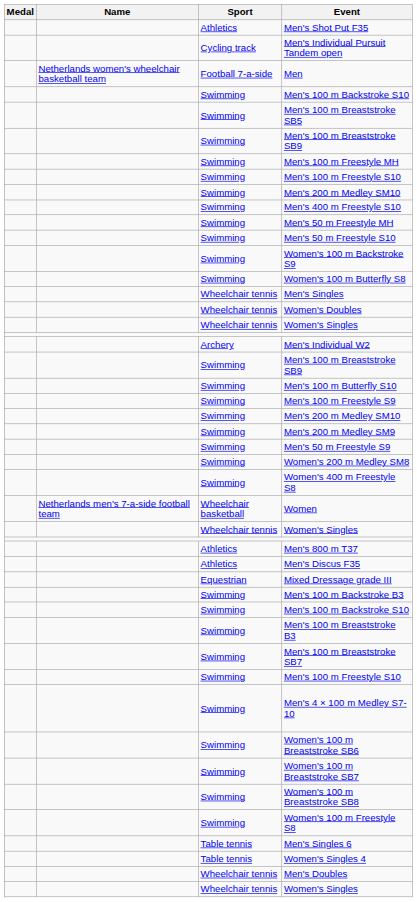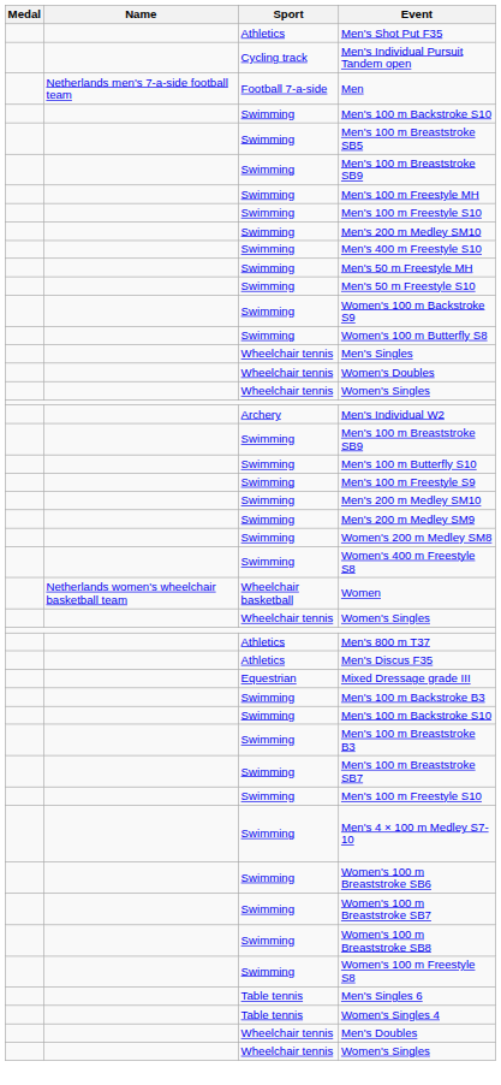 <table class="wikitable sortable" style="font-size: 90%;">
 <tr>
 <th>Medal</th>
 <th>Name</th>
 <th>Sport</th>
 <th>Event</th>
 </tr>
 <tr>
 <td></td>
 <td></td>
 <td><a href='#'>Athletics</a></td>
 <td><a href='#'>Men's Shot Put F35</a></td>
 </tr>
 <tr>
 <td></td>
 <td><br></td>
 <td><a href='#'>Cycling track</a></td>
 <td><a href='#'>Men's Individual Pursuit Tandem open</a></td>
 </tr>
 <tr>
 <td></td>
-<td><a href='#'>Netherlands women's wheelchair basketball team</a><br></td>
+<td><a href='#'>Netherlands men's 7-a-side football team</a><br></td>
 <td><a href='#'>Football 7-a-side</a></td>
 <td><a href='#'>Men</a></td>
 </tr>
 <tr>
 <td></td>
 <td></td>
 <td><a href='#'>Swimming</a></td>
 <td><a href='#'>Men's 100 m Backstroke S10</a></td>
 </tr>
 <tr>
 <td></td>
 <td></td>
 <td><a href='#'>Swimming</a></td>
 <td><a href='#'>Men's 100 m Breaststroke SB5</a></td>
 </tr>
 <tr>
 <td></td>
 <td></td>
 <td><a href='#'>Swimming</a></td>
 <td><a href='#'>Men's 100 m Breaststroke SB9</a></td>
 </tr>
 <tr>
 <td></td>
 <td></td>
 <td><a href='#'>Swimming</a></td>
 <td><a href='#'>Men's 100 m Freestyle MH</a></td>
 </tr>
 <tr>
 <td></td>
 <td></td>
 <td><a href='#'>Swimming</a></td>
 <td><a href='#'>Men's 100 m Freestyle S10</a></td>
 </tr>
 <tr>
 <td></td>
 <td></td>
 <td><a href='#'>Swimming</a></td>
 <td><a href='#'>Men's 200 m Medley SM10</a></td>
 </tr>
 <tr>
 <td></td>
 <td></td>
 <td><a href='#'>Swimming</a></td>
 <td><a href='#'>Men's 400 m Freestyle S10</a></td>
 </tr>
 <tr>
 <td></td>
 <td></td>
 <td><a href='#'>Swimming</a></td>
 <td><a href='#'>Men's 50 m Freestyle MH</a></td>
 </tr>
 <tr>
 <td></td>
 <td></td>
 <td><a href='#'>Swimming</a></td>
 <td><a href='#'>Men's 50 m Freestyle S10</a></td>
 </tr>
 <tr>
 <td></td>
 <td></td>
 <td><a href='#'>Swimming</a></td>
 <td><a href='#'>Women's 100 m Backstroke S9</a></td>
 </tr>
 <tr>
 <td></td>
 <td></td>
 <td><a href='#'>Swimming</a></td>
 <td><a href='#'>Women's 100 m Butterfly S8</a></td>
 </tr>
 <tr>
 <td></td>
 <td></td>
 <td><a href='#'>Wheelchair tennis</a></td>
 <td><a href='#'>Men's Singles</a></td>
 </tr>
 <tr>
 <td></td>
 <td><br></td>
 <td><a href='#'>Wheelchair tennis</a></td>
 <td><a href='#'>Women's Doubles</a></td>
 </tr>
 <tr>
 <td></td>
 <td></td>
 <td><a href='#'>Wheelchair tennis</a></td>
 <td><a href='#'>Women's Singles</a></td>
 </tr>
 <tr>
 <td colspan=4></td>
 </tr>
 <tr>
 <td></td>
 <td></td>
 <td><a href='#'>Archery</a></td>
 <td><a href='#'>Men's Individual W2</a></td>
 </tr>
 <tr>
 <td></td>
 <td></td>
 <td><a href='#'>Swimming</a></td>
 <td><a href='#'>Men's 100 m Breaststroke SB9</a></td>
 </tr>
 <tr>
 <td></td>
 <td></td>
 <td><a href='#'>Swimming</a></td>
 <td><a href='#'>Men's 100 m Butterfly S10</a></td>
 </tr>
 <tr>
 <td></td>
 <td></td>
 <td><a href='#'>Swimming</a></td>
 <td><a href='#'>Men's 100 m Freestyle S9</a></td>
 </tr>
 <tr>
 <td></td>
 <td></td>
 <td><a href='#'>Swimming</a></td>
 <td><a href='#'>Men's 200 m Medley SM10</a></td>
 </tr>
 <tr>
 <td></td>
 <td></td>
 <td><a href='#'>Swimming</a></td>
 <td><a href='#'>Men's 200 m Medley SM9</a></td>
 </tr>
 <tr>
 <td></td>
 <td></td>
 <td><a href='#'>Swimming</a></td>
-<td><a href='#'>Men's 50 m Freestyle S9</a></td>
-</tr>
-<tr>
-<td></td>
-<td></td>
-<td><a href='#'>Swimming</a></td>
 <td><a href='#'>Women's 200 m Medley SM8</a></td>
 </tr>
 <tr>
 <td></td>
 <td></td>
 <td><a href='#'>Swimming</a></td>
 <td><a href='#'>Women's 400 m Freestyle S8</a></td>
 </tr>
 <tr>
 <td></td>
-<td><a href='#'>Netherlands men's 7-a-side football team</a><br></td>
+<td><a href='#'>Netherlands women's wheelchair basketball team</a><br></td>
 <td><a href='#'>Wheelchair basketball</a></td>
 <td><a href='#'>Women</a></td>
 </tr>
 <tr>
 <td></td>
 <td></td>
 <td><a href='#'>Wheelchair tennis</a></td>
 <td><a href='#'>Women's Singles</a></td>
 </tr>
 <tr>
 <td colspan=4></td>
 </tr>
 <tr>
 <td></td>
 <td></td>
 <td><a href='#'>Athletics</a></td>
 <td><a href='#'>Men's 800 m T37</a></td>
 </tr>
 <tr>
 <td></td>
 <td></td>
 <td><a href='#'>Athletics</a></td>
 <td><a href='#'>Men's Discus F35</a></td>
 </tr>
 <tr>
 <td></td>
 <td></td>
 <td><a href='#'>Equestrian</a></td>
 <td><a href='#'>Mixed Dressage grade III</a></td>
 </tr>
 <tr>
 <td></td>
 <td></td>
 <td><a href='#'>Swimming</a></td>
 <td><a href='#'>Men's 100 m Backstroke B3</a></td>
 </tr>
 <tr>
 <td></td>
 <td></td>
 <td><a href='#'>Swimming</a></td>
 <td><a href='#'>Men's 100 m Backstroke S10</a></td>
 </tr>
 <tr>
 <td></td>
 <td></td>
 <td><a href='#'>Swimming</a></td>
 <td><a href='#'>Men's 100 m Breaststroke B3</a></td>
 </tr>
 <tr>
 <td></td>
 <td></td>
 <td><a href='#'>Swimming</a></td>
 <td><a href='#'>Men's 100 m Breaststroke SB7</a></td>
 </tr>
 <tr>
 <td></td>
 <td></td>
 <td><a href='#'>Swimming</a></td>
 <td><a href='#'>Men's 100 m Freestyle S10</a></td>
 </tr>
 <tr>
 <td></td>
 <td><br><br><br> <br></td>
 <td><a href='#'>Swimming</a></td>
 <td><a href='#'>Men's 4 × 100 m Medley S7-10</a></td>
 </tr>
 <tr>
 <td></td>
 <td></td>
 <td><a href='#'>Swimming</a></td>
 <td><a href='#'>Women's 100 m Breaststroke SB6</a></td>
 </tr>
 <tr>
 <td></td>
 <td></td>
 <td><a href='#'>Swimming</a></td>
 <td><a href='#'>Women's 100 m Breaststroke SB7</a></td>
 </tr>
 <tr>
 <td></td>
 <td></td>
 <td><a href='#'>Swimming</a></td>
 <td><a href='#'>Women's 100 m Breaststroke SB8</a></td>
 </tr>
 <tr>
 <td></td>
 <td></td>
 <td><a href='#'>Swimming</a></td>
 <td><a href='#'>Women's 100 m Freestyle S8</a></td>
 </tr>
 <tr>
 <td></td>
 <td></td>
 <td><a href='#'>Table tennis</a></td>
 <td><a href='#'>Men's Singles 6</a></td>
 </tr>
 <tr>
 <td></td>
 <td></td>
 <td><a href='#'>Table tennis</a></td>
 <td><a href='#'>Women's Singles 4</a></td>
 </tr>
 <tr>
 <td></td>
 <td><br></td>
 <td><a href='#'>Wheelchair tennis</a></td>
 <td><a href='#'>Men's Doubles</a></td>
 </tr>
 <tr>
 <td></td>
 <td></td>
 <td><a href='#'>Wheelchair tennis</a></td>
 <td><a href='#'>Women's Singles</a></td>
 </tr>
 </table>
